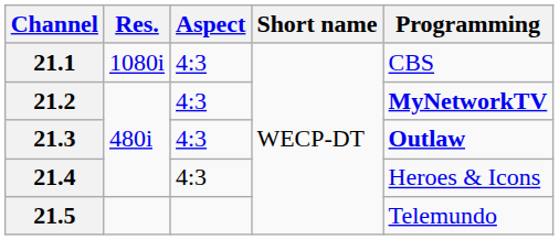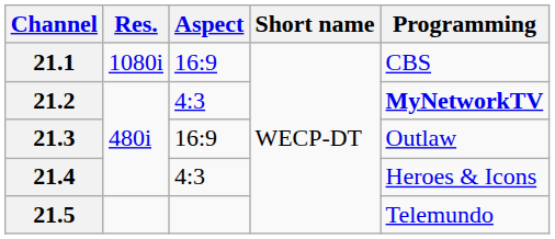 <table class="wikitable">
 <tr>
 <th scope = "col"><a href='#'>Channel</a></th>
 <th scope = "col"><a href='#'>Res.</a></th>
 <th scope = "col"><a href='#'>Aspect</a></th>
 <th scope = "col">Short name</th>
 <th scope = "col">Programming</th>
 </tr>
 <tr>
 <th scope = "row">21.1</th>
 <td><a href='#'>1080i</a></td>
-<td><a href='#'>4:3</a></td>
+<td><a href='#'>16:9</a></td>
 <td rowspan="5">WECP-DT</td>
 <td><a href='#'>CBS</a></td>
 </tr>
 <tr>
 <th scope = "row">21.2</th>
 <td rowspan=3><a href='#'>480i</a></td>
 <td><a href='#'>4:3</a></td>
 <td><strong><a href='#'>MyNetworkTV</a></strong></td>
 </tr>
 <tr>
 <th scope = "row">21.3</th>
-<td><a href='#'>4:3</a></td>
-<td><strong><a href='#'>Outlaw</a></strong></td>
+<td>16:9</td>
+<td><a href='#'>Outlaw</a></td>
 </tr>
 <tr>
 <th scope = "row">21.4</th>
 <td>4:3</td>
 <td><a href='#'>Heroes & Icons</a></td>
 </tr>
 <tr>
 <th scope = "row">21.5</th>
 <td></td>
 <td></td>
 <td><a href='#'>Telemundo</a></td>
 </tr>
 </table>
